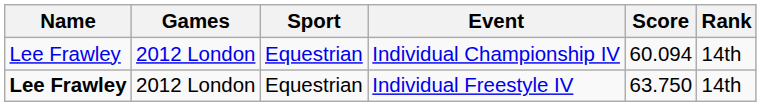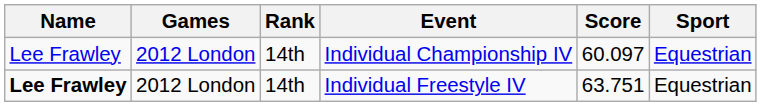 <table class="wikitable sortable" style="font-size:90%">
 <tr>
 <th>Name</th>
 <th>Games</th>
-<th>Sport</th>
+<th>Rank</th>
 <th>Event</th>
 <th>Score</th>
-<th>Rank</th>
+<th>Sport</th>
 </tr>
 <tr>
 <td><a href='#'>Lee Frawley</a></td>
 <td><a href='#'>2012 London</a></td>
+<td>14th</td>
+<td><a href='#'>Individual Championship IV</a></td>
+<td>60.097</td>
 <td><a href='#'>Equestrian</a></td>
-<td><a href='#'>Individual Championship IV</a></td>
-<td>60.094</td>
-<td>14th</td>
 </tr>
 <tr>
 <td><strong>Lee Frawley</strong></td>
 <td>2012 London</td>
+<td>14th</td>
+<td><a href='#'>Individual Freestyle IV</a></td>
+<td>63.751</td>
 <td>Equestrian</td>
-<td><a href='#'>Individual Freestyle IV</a></td>
-<td>63.750</td>
-<td>14th</td>
 </tr>
 </table>
